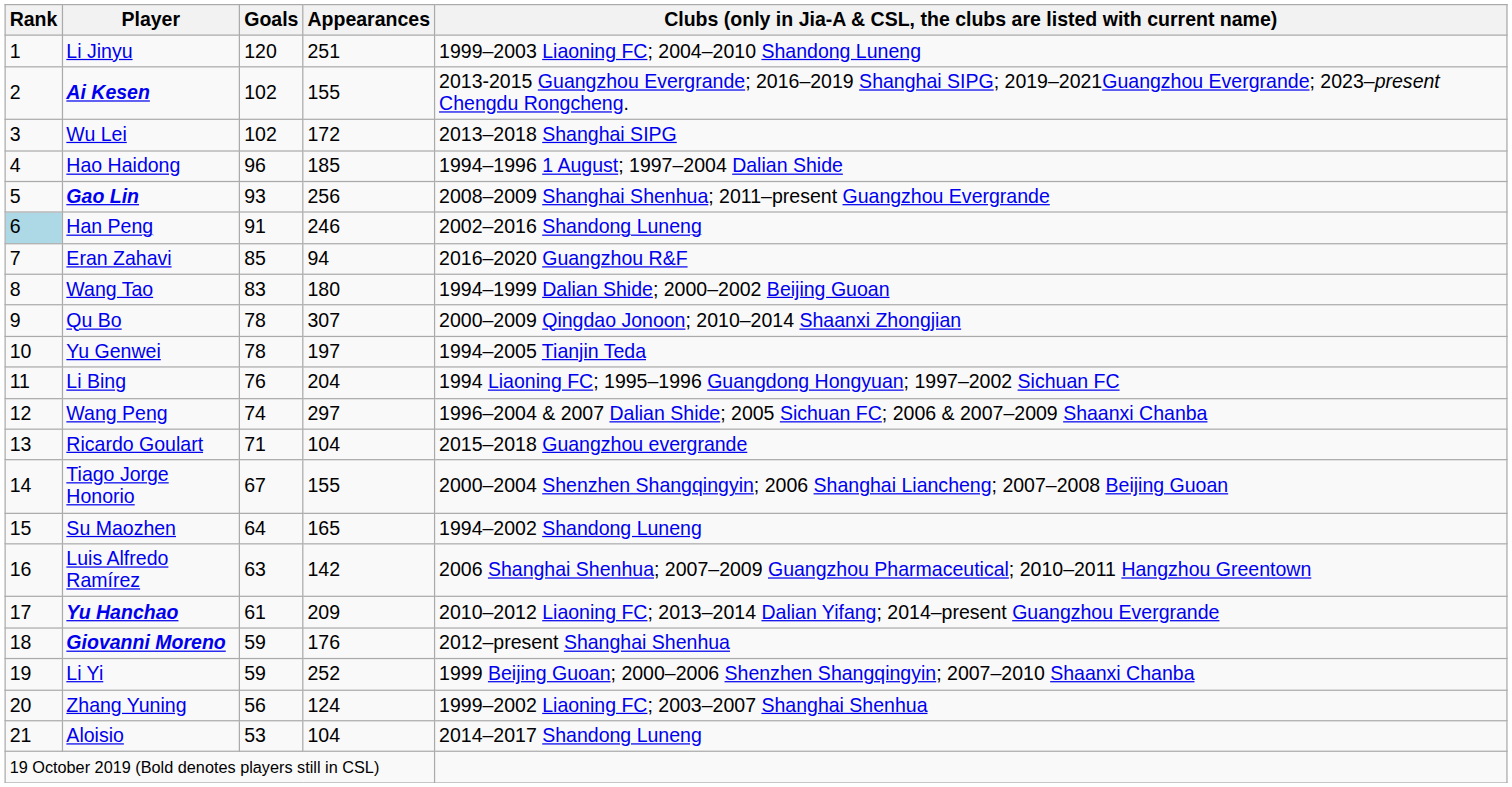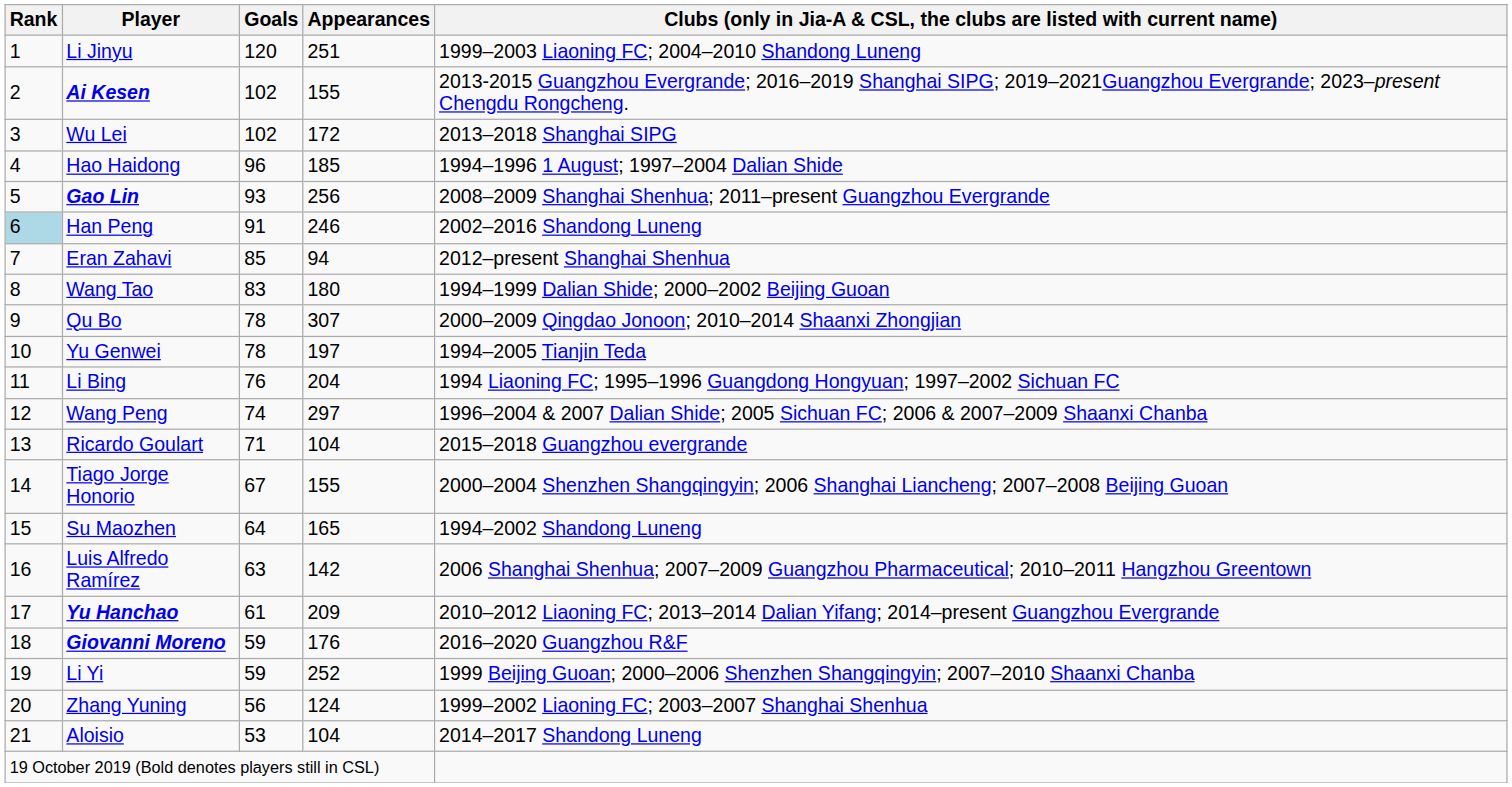 <table class="wikitable sortable" style="text-align:left;margin-left:1em;">
 <tr>
 <th>Rank</th>
 <th>Player</th>
 <th>Goals</th>
 <th>Appearances</th>
 <th>Clubs (only in Jia-A & CSL, the clubs are listed with current name)</th>
 </tr>
 <tr>
 <td>1</td>
 <td style="text-align:left;"> <a href='#'>Li Jinyu</a></td>
 <td>120</td>
 <td>251</td>
 <td>1999–2003 <a href='#'>Liaoning FC</a>; 2004–2010 <a href='#'>Shandong Luneng</a></td>
 </tr>
 <tr>
 <td>2</td>
 <td style="text-align:left;"> <strong><em><a href='#'>Ai Kesen</a></em></strong></td>
 <td>102</td>
 <td>155</td>
 <td>2013-2015 <a href='#'>Guangzhou Evergrande</a>; 2016–2019 <a href='#'>Shanghai SIPG</a>; 2019–2021<a href='#'>Guangzhou Evergrande</a>; 2023–<em>present</em> <a href='#'>Chengdu Rongcheng</a>.</td>
 </tr>
 <tr>
 <td>3</td>
 <td style="text-align:left;"> <a href='#'>Wu Lei</a></td>
 <td>102</td>
 <td>172</td>
 <td>2013–2018 <a href='#'>Shanghai SIPG</a></td>
 </tr>
 <tr>
 <td>4</td>
 <td style="text-align:left;"> <a href='#'>Hao Haidong</a></td>
 <td>96</td>
 <td>185</td>
 <td>1994–1996 <a href='#'>1 August</a>; 1997–2004 <a href='#'>Dalian Shide</a></td>
 </tr>
 <tr>
 <td>5</td>
 <td style="text-align:left;"> <strong><em><a href='#'>Gao Lin</a></em></strong></td>
 <td>93</td>
 <td>256</td>
 <td>2008–2009 <a href='#'>Shanghai Shenhua</a>; 2011–present <a href='#'>Guangzhou Evergrande</a></td>
 </tr>
 <tr>
 <td style="background: lightblue;">6</td>
 <td style="text-align:left;"> <a href='#'>Han Peng</a></td>
 <td>91</td>
 <td>246</td>
 <td>2002–2016 <a href='#'>Shandong Luneng</a></td>
 </tr>
 <tr>
 <td>7</td>
 <td style="text-align:left;"> <a href='#'>Eran Zahavi</a></td>
 <td>85</td>
 <td>94</td>
-<td>2016–2020 <a href='#'>Guangzhou R&F</a></td>
+<td>2012–present <a href='#'>Shanghai Shenhua</a></td>
 </tr>
 <tr>
 <td>8</td>
 <td style="text-align:left;"> <a href='#'>Wang Tao</a></td>
 <td>83</td>
 <td>180</td>
 <td>1994–1999 <a href='#'>Dalian Shide</a>; 2000–2002 <a href='#'>Beijing Guoan</a></td>
 </tr>
 <tr>
 <td>9</td>
 <td style="text-align:left;"> <a href='#'>Qu Bo</a></td>
 <td>78</td>
 <td>307</td>
 <td>2000–2009 <a href='#'>Qingdao Jonoon</a>; 2010–2014 <a href='#'>Shaanxi Zhongjian</a></td>
 </tr>
 <tr>
 <td>10</td>
 <td style="text-align:left;"> <a href='#'>Yu Genwei</a></td>
 <td>78</td>
 <td>197</td>
 <td>1994–2005 <a href='#'>Tianjin Teda</a></td>
 </tr>
 <tr>
 <td>11</td>
 <td style="text-align:left;"> <a href='#'>Li Bing</a></td>
 <td>76</td>
 <td>204</td>
 <td>1994 <a href='#'>Liaoning FC</a>; 1995–1996 <a href='#'>Guangdong Hongyuan</a>; 1997–2002 <a href='#'>Sichuan FC</a></td>
 </tr>
 <tr>
 <td>12</td>
 <td style="text-align:left;"> <a href='#'>Wang Peng</a></td>
 <td>74</td>
 <td>297</td>
 <td>1996–2004 & 2007 <a href='#'>Dalian Shide</a>; 2005 <a href='#'>Sichuan FC</a>; 2006 & 2007–2009 <a href='#'>Shaanxi Chanba</a></td>
 </tr>
 <tr>
 <td>13</td>
 <td style="text-align:left;"> <a href='#'>Ricardo Goulart</a></td>
 <td>71</td>
 <td>104</td>
 <td>2015–2018 <a href='#'>Guangzhou evergrande</a></td>
 </tr>
 <tr>
 <td>14</td>
 <td style="text-align:left;"> <a href='#'>Tiago Jorge Honorio</a></td>
 <td>67</td>
 <td>155</td>
 <td>2000–2004 <a href='#'>Shenzhen Shangqingyin</a>; 2006 <a href='#'>Shanghai Liancheng</a>; 2007–2008 <a href='#'>Beijing Guoan</a></td>
 </tr>
 <tr>
 <td>15</td>
 <td style="text-align:left;"> <a href='#'>Su Maozhen</a></td>
 <td>64</td>
 <td>165</td>
 <td>1994–2002 <a href='#'>Shandong Luneng</a></td>
 </tr>
 <tr>
 <td>16</td>
 <td style="text-align:left;"> <a href='#'>Luis Alfredo Ramírez</a></td>
 <td>63</td>
 <td>142</td>
 <td>2006 <a href='#'>Shanghai Shenhua</a>; 2007–2009 <a href='#'>Guangzhou Pharmaceutical</a>; 2010–2011 <a href='#'>Hangzhou Greentown</a></td>
 </tr>
 <tr>
 <td>17</td>
 <td style="text-align:left;"> <strong><em><a href='#'>Yu Hanchao</a></em></strong></td>
 <td>61</td>
 <td>209</td>
 <td>2010–2012 <a href='#'>Liaoning FC</a>; 2013–2014 <a href='#'>Dalian Yifang</a>; 2014–present <a href='#'>Guangzhou Evergrande</a></td>
 </tr>
 <tr>
 <td>18</td>
 <td style="text-align:left;"> <strong><em><a href='#'>Giovanni Moreno</a></em></strong></td>
 <td>59</td>
 <td>176</td>
-<td>2012–present <a href='#'>Shanghai Shenhua</a></td>
+<td>2016–2020 <a href='#'>Guangzhou R&F</a></td>
 </tr>
 <tr>
 <td>19</td>
 <td style="text-align:left;"> <a href='#'>Li Yi</a></td>
 <td>59</td>
 <td>252</td>
 <td>1999 <a href='#'>Beijing Guoan</a>; 2000–2006 <a href='#'>Shenzhen Shangqingyin</a>; 2007–2010 <a href='#'>Shaanxi Chanba</a></td>
 </tr>
 <tr>
 <td>20</td>
 <td style="text-align:left;"> <a href='#'>Zhang Yuning</a></td>
 <td>56</td>
 <td>124</td>
 <td>1999–2002 <a href='#'>Liaoning FC</a>; 2003–2007 <a href='#'>Shanghai Shenhua</a></td>
 </tr>
 <tr>
 <td>21</td>
 <td style="text-align:left;"> <a href='#'>Aloisio</a></td>
 <td>53</td>
 <td>104</td>
 <td>2014–2017 <a href='#'>Shandong Luneng</a></td>
 </tr>
 <tr>
 <td colspan="4"><small>19 October 2019 (Bold denotes players still in CSL)</small></td>
 </tr>
 </table>
